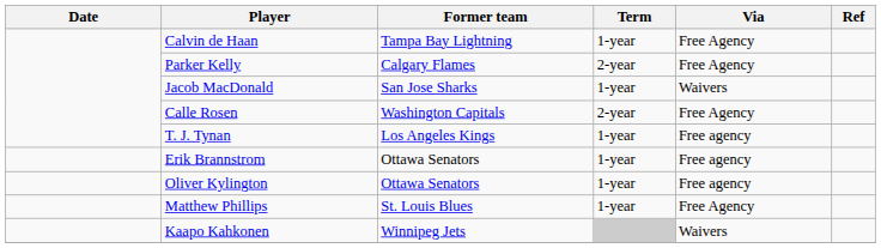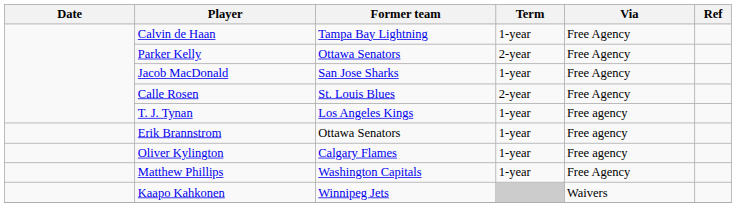 <table class="wikitable">
 <tr style="background:#ddd; text-align:center;">
 <th style="width: 10em;">Date</th>
 <th style="width: 14em;">Player</th>
 <th style="width: 14em;">Former team</th>
 <th style="width: 5em;">Term</th>
 <th style="width: 10em;">Via</th>
 <th style="width: 2.5em;">Ref</th>
 </tr>
 <tr>
 <td rowspan=5></td>
 <td><a href='#'>Calvin de Haan</a></td>
 <td><a href='#'>Tampa Bay Lightning</a></td>
 <td>1-year</td>
 <td>Free Agency</td>
 <td></td>
 </tr>
 <tr>
 <td><a href='#'>Parker Kelly</a></td>
-<td><a href='#'>Calgary Flames</a></td>
+<td><a href='#'>Ottawa Senators</a></td>
 <td>2-year</td>
 <td>Free Agency</td>
 <td></td>
 </tr>
 <tr>
 <td><a href='#'>Jacob MacDonald</a></td>
 <td><a href='#'>San Jose Sharks</a></td>
 <td>1-year</td>
-<td>Waivers</td>
+<td>Free Agency</td>
 <td></td>
 </tr>
 <tr>
 <td><a href='#'>Calle Rosen</a></td>
-<td><a href='#'>Washington Capitals</a></td>
+<td><a href='#'>St. Louis Blues</a></td>
 <td>2-year</td>
 <td>Free Agency</td>
 <td></td>
 </tr>
 <tr>
 <td><a href='#'>T. J. Tynan</a></td>
 <td><a href='#'>Los Angeles Kings</a></td>
 <td>1-year</td>
 <td>Free agency</td>
 <td></td>
 </tr>
 <tr>
 <td></td>
 <td><a href='#'>Erik Brannstrom</a></td>
 <td>Ottawa Senators</td>
 <td>1-year</td>
 <td>Free agency</td>
 <td></td>
 </tr>
 <tr>
 <td></td>
 <td><a href='#'>Oliver Kylington</a></td>
-<td><a href='#'>Ottawa Senators</a></td>
+<td><a href='#'>Calgary Flames</a></td>
 <td>1-year</td>
 <td>Free agency</td>
 <td></td>
 </tr>
 <tr>
 <td></td>
 <td><a href='#'>Matthew Phillips</a></td>
-<td><a href='#'>St. Louis Blues</a></td>
+<td><a href='#'>Washington Capitals</a></td>
 <td>1-year</td>
 <td>Free Agency</td>
 <td></td>
 </tr>
 <tr>
 <td></td>
 <td><a href='#'>Kaapo Kahkonen</a></td>
 <td><a href='#'>Winnipeg Jets</a></td>
 <td style="background:#ccc;"></td>
 <td>Waivers</td>
 <td></td>
 </tr>
 <tr>
 </tr>
 </table>
